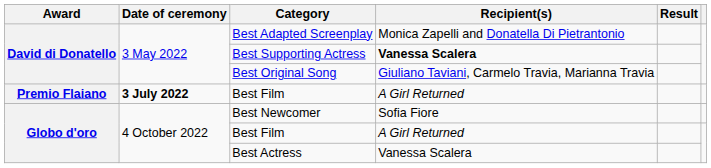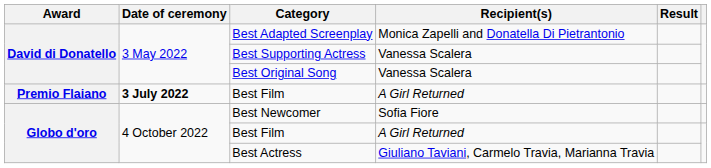 <table class="wikitable sortable plainrowheaders">
 <tr>
 <th scope="col">Award</th>
 <th scope="col">Date of ceremony</th>
 <th scope="col">Category</th>
 <th scope="col">Recipient(s)</th>
 <th scope="col">Result</th>
 <th scope="col" class="unsortable"></th>
 </tr>
 <tr>
 <th rowspan="3"  scope="row"><a href='#'>David di Donatello</a></th>
 <td rowspan="3"><a href='#'>3 May 2022</a></td>
 <td><a href='#'>Best Adapted Screenplay</a></td>
 <td>Monica Zapelli and <a href='#'>Donatella Di Pietrantonio</a></td>
 <td></td>
 <td rowspan="3"  align="center"></td>
 </tr>
 <tr>
 <td><a href='#'>Best Supporting Actress</a></td>
-<td><strong>Vanessa Scalera</strong></td>
+<td>Vanessa Scalera</td>
 <td></td>
 </tr>
 <tr>
 <td><a href='#'>Best Original Song</a></td>
-<td><a href='#'>Giuliano Taviani</a>, Carmelo Travia, Marianna Travia</td>
+<td>Vanessa Scalera</td>
 <td></td>
 </tr>
 <tr>
 <th scope="row"><a href='#'>Premio Flaiano</a></th>
 <td><strong>3 July 2022</strong></td>
 <td>Best Film</td>
 <td><em>A Girl Returned</em></td>
 <td></td>
 <td align="center"></td>
 </tr>
 <tr>
 <th rowspan="3"   scope="row"><a href='#'>Globo d'oro</a></th>
 <td rowspan="3">4 October 2022</td>
 <td>Best Newcomer</td>
 <td>Sofia Fiore</td>
 <td></td>
 <td align="center"></td>
 </tr>
 <tr>
 <td>Best Film</td>
 <td><em>A Girl Returned </em></td>
 <td></td>
 <td rowspan="2"  align="center"></td>
 </tr>
 <tr>
 <td>Best Actress</td>
-<td>Vanessa Scalera</td>
+<td><a href='#'>Giuliano Taviani</a>, Carmelo Travia, Marianna Travia</td>
 <td></td>
 </tr>
 </table>
